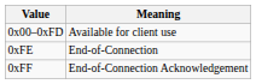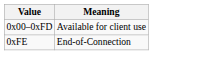 <table class=wikitable style="text-align:left;">
 <tr>
 <th>Value</th>
 <th>Meaning</th>
 </tr>
 <tr>
 <td>0x00–0xFD</td>
 <td>Available for client use</td>
 </tr>
 <tr>
 <td>0xFE</td>
 <td>End-of-Connection</td>
 </tr>
-<tr>
-<td>0xFF</td>
-<td>End-of-Connection Acknowledgement</td>
-</tr>
 </table>
